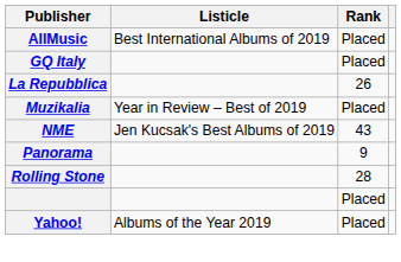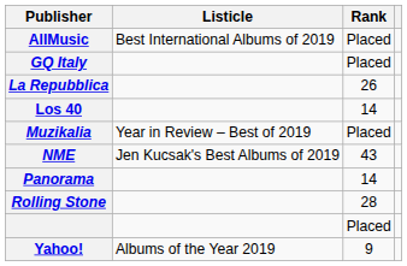 <table class="wikitable plainrowheaders sortable" style="text-align:center">
 <tr>
 <th scope="col">Publisher</th>
 <th scope="col">Listicle</th>
 <th scope="col">Rank</th>
 <th scope="col" class="unsortable"></th>
 </tr>
 <tr>
 <th scope="row"><a href='#'>AllMusic</a></th>
 <td style="text-align: left;">Best International Albums of 2019</td>
 <td>Placed</td>
 <td></td>
 </tr>
 <tr>
 <th scope="row"><em><a href='#'>GQ Italy</a></em></th>
 <td style="text-align: left;"></td>
 <td>Placed</td>
 <td></td>
 </tr>
 <tr>
 <th scope="row"><em><a href='#'>La Repubblica</a></em></th>
 <td style="text-align: left;"></td>
 <td>26</td>
 <td></td>
 </tr>
 <tr>
+<th scope="row"><a href='#'>Los 40</a></th>
+<td style="text-align: left;"></td>
+<td>14</td>
+<td></td>
+</tr>
+<tr>
 <th scope="row"><em><a href='#'>Muzikalia</a></em></th>
 <td style="text-align: left;">Year in Review – Best of 2019</td>
 <td>Placed</td>
 <td></td>
 </tr>
 <tr>
 <th scope="row"><em><a href='#'>NME</a></em></th>
 <td style="text-align: left;">Jen Kucsak's Best Albums of 2019</td>
 <td>43</td>
 <td></td>
 </tr>
 <tr>
 <th scope="row"><em><a href='#'>Panorama</a></em></th>
 <td style="text-align: left;"></td>
-<td>9</td>
+<td>14</td>
 <td></td>
 </tr>
 <tr>
 <th scope="row"><em><a href='#'>Rolling Stone</a></em></th>
 <td style="text-align: left;"></td>
 <td>28</td>
 <td></td>
 </tr>
 <tr>
 <th scope="row"></th>
 <td style="text-align: left;"></td>
 <td>Placed</td>
 <td></td>
 </tr>
 <tr>
 <th scope="row"><a href='#'>Yahoo!</a></th>
 <td style="text-align: left;">Albums of the Year 2019</td>
-<td>Placed</td>
+<td>9</td>
 <td></td>
 </tr>
 </table>
